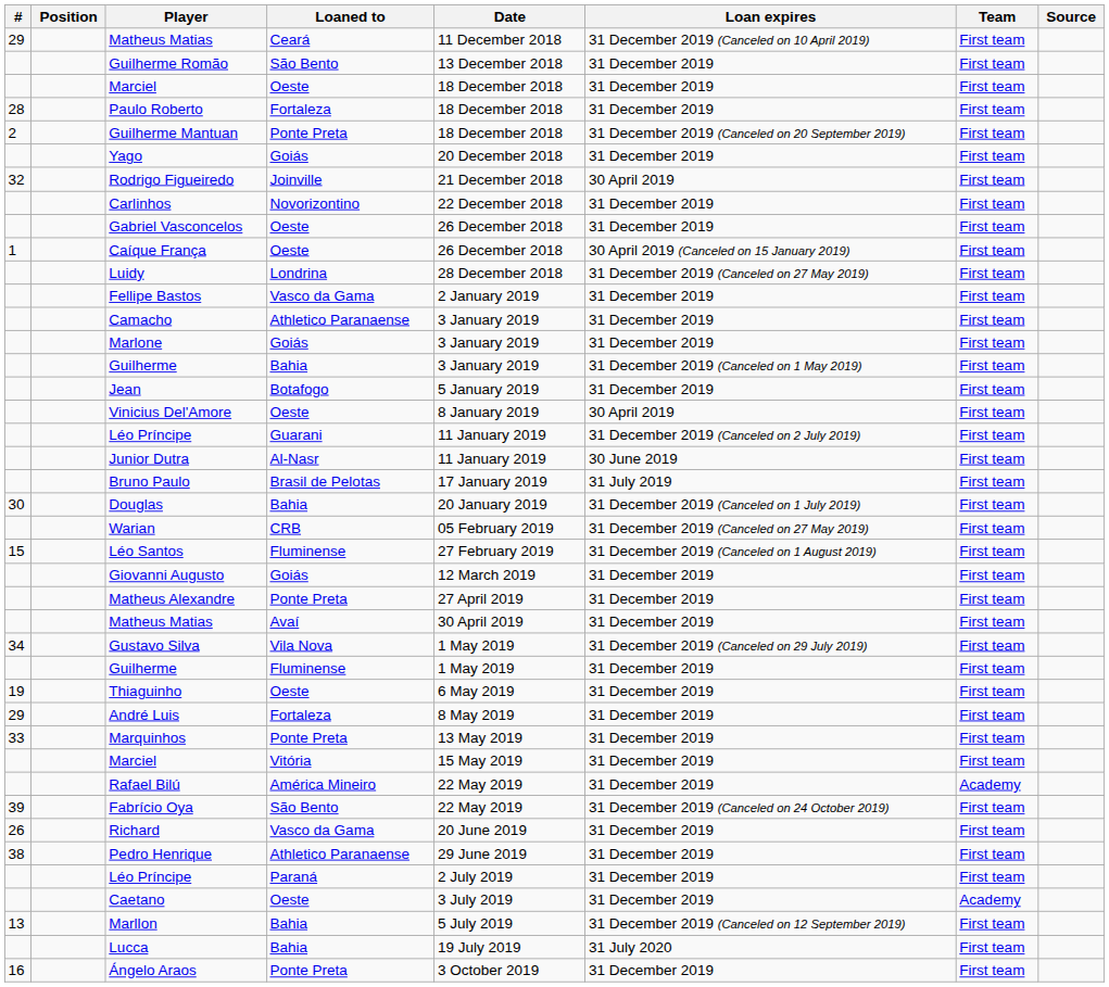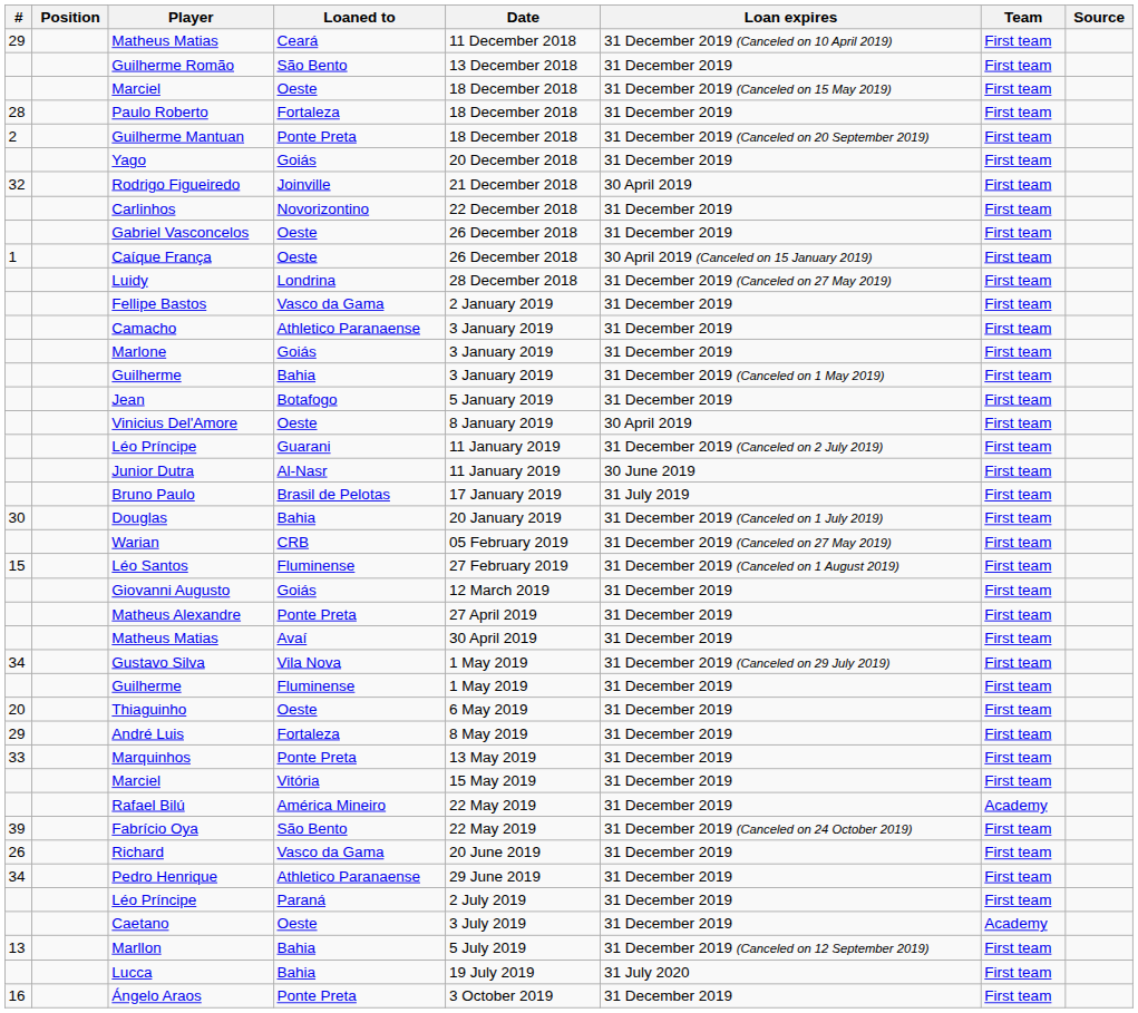 <table class="wikitable sortable" style="width:90%; text-align:center; font-size:95%; text-align:left;">
 <tr>
 <th><strong>#</strong></th>
 <th><strong>Position </strong></th>
 <th><strong>Player </strong></th>
 <th><strong>Loaned to</strong></th>
 <th><strong>Date </strong></th>
 <th><strong>Loan expires </strong></th>
 <th><strong>Team</strong></th>
 <th><strong>Source</strong></th>
 </tr>
 <tr>
 <td>29</td>
 <td></td>
 <td> <a href='#'>Matheus Matias</a></td>
 <td> <a href='#'>Ceará</a></td>
 <td>11 December 2018</td>
 <td>31 December 2019 <small><em>(Canceled on 10 April 2019)</em></small></td>
 <td><a href='#'>First team</a></td>
 <td></td>
 </tr>
 <tr>
 <td></td>
 <td></td>
 <td> <a href='#'>Guilherme Romão</a></td>
 <td> <a href='#'>São Bento</a></td>
 <td>13 December 2018</td>
 <td>31 December 2019</td>
 <td><a href='#'>First team</a></td>
 <td></td>
 </tr>
 <tr>
 <td></td>
 <td></td>
 <td> <a href='#'>Marciel</a></td>
 <td> <a href='#'>Oeste</a></td>
 <td>18 December 2018</td>
-<td>31 December 2019</td>
+<td>31 December 2019 <small><em>(Canceled on 15 May 2019)</em></small></td>
 <td><a href='#'>First team</a></td>
 <td></td>
 </tr>
 <tr>
 <td>28</td>
 <td></td>
 <td> <a href='#'>Paulo Roberto</a></td>
 <td> <a href='#'>Fortaleza</a></td>
 <td>18 December 2018</td>
 <td>31 December 2019</td>
 <td><a href='#'>First team</a></td>
 <td></td>
 </tr>
 <tr>
 <td>2</td>
 <td></td>
 <td> <a href='#'>Guilherme Mantuan</a></td>
 <td> <a href='#'>Ponte Preta</a></td>
 <td>18 December 2018</td>
 <td>31 December 2019 <small><em>(Canceled on 20 September 2019)</em></small></td>
 <td><a href='#'>First team</a></td>
 <td></td>
 </tr>
 <tr>
 <td></td>
 <td></td>
 <td> <a href='#'>Yago</a></td>
 <td> <a href='#'>Goiás</a></td>
 <td>20 December 2018</td>
 <td>31 December 2019</td>
 <td><a href='#'>First team</a></td>
 <td></td>
 </tr>
 <tr>
 <td>32</td>
 <td></td>
 <td> <a href='#'>Rodrigo Figueiredo</a></td>
 <td> <a href='#'>Joinville</a></td>
 <td>21 December 2018</td>
 <td>30 April 2019</td>
 <td><a href='#'>First team</a></td>
 <td></td>
 </tr>
 <tr>
 <td></td>
 <td></td>
 <td> <a href='#'>Carlinhos</a></td>
 <td> <a href='#'>Novorizontino</a></td>
 <td>22 December 2018</td>
 <td>31 December 2019</td>
 <td><a href='#'>First team</a></td>
 <td></td>
 </tr>
 <tr>
 <td></td>
 <td></td>
 <td> <a href='#'>Gabriel Vasconcelos</a></td>
 <td> <a href='#'>Oeste</a></td>
 <td>26 December 2018</td>
 <td>31 December 2019</td>
 <td><a href='#'>First team</a></td>
 <td></td>
 </tr>
 <tr>
 <td>1</td>
 <td></td>
 <td> <a href='#'>Caíque França</a></td>
 <td> <a href='#'>Oeste</a></td>
 <td>26 December 2018</td>
 <td>30 April 2019 <small><em>(Canceled on 15 January 2019)</em></small></td>
 <td><a href='#'>First team</a></td>
 <td></td>
 </tr>
 <tr>
 <td></td>
 <td></td>
 <td> <a href='#'>Luidy</a></td>
 <td> <a href='#'>Londrina</a></td>
 <td>28 December 2018</td>
 <td>31 December 2019 <small><em>(Canceled on 27 May 2019)</em></small></td>
 <td><a href='#'>First team</a></td>
 <td></td>
 </tr>
 <tr>
 <td></td>
 <td></td>
 <td> <a href='#'>Fellipe Bastos</a></td>
 <td> <a href='#'>Vasco da Gama</a></td>
 <td>2 January 2019</td>
 <td>31 December 2019</td>
 <td><a href='#'>First team</a></td>
 <td></td>
 </tr>
 <tr>
 <td></td>
 <td></td>
 <td> <a href='#'>Camacho</a></td>
 <td> <a href='#'>Athletico Paranaense</a></td>
 <td>3 January 2019</td>
 <td>31 December 2019</td>
 <td><a href='#'>First team</a></td>
 <td></td>
 </tr>
 <tr>
 <td></td>
 <td></td>
 <td> <a href='#'>Marlone</a></td>
 <td> <a href='#'>Goiás</a></td>
 <td>3 January 2019</td>
 <td>31 December 2019</td>
 <td><a href='#'>First team</a></td>
 <td></td>
 </tr>
 <tr>
 <td></td>
 <td></td>
 <td> <a href='#'>Guilherme</a></td>
 <td> <a href='#'>Bahia</a></td>
 <td>3 January 2019</td>
 <td>31 December 2019 <small><em>(Canceled on 1 May 2019)</em></small></td>
 <td><a href='#'>First team</a></td>
 <td></td>
 </tr>
 <tr>
 <td></td>
 <td></td>
 <td> <a href='#'>Jean</a></td>
 <td> <a href='#'>Botafogo</a></td>
 <td>5 January 2019</td>
 <td>31 December 2019</td>
 <td><a href='#'>First team</a></td>
 <td></td>
 </tr>
 <tr>
 <td></td>
 <td></td>
 <td> <a href='#'>Vinicius Del'Amore</a></td>
 <td> <a href='#'>Oeste</a></td>
 <td>8 January 2019</td>
 <td>30 April 2019</td>
 <td><a href='#'>First team</a></td>
 <td></td>
 </tr>
 <tr>
 <td></td>
 <td></td>
 <td> <a href='#'>Léo Príncipe</a></td>
 <td> <a href='#'>Guarani</a></td>
 <td>11 January 2019</td>
 <td>31 December 2019 <small><em>(Canceled on 2 July 2019)</em></small></td>
 <td><a href='#'>First team</a></td>
 <td></td>
 </tr>
 <tr>
 <td></td>
 <td></td>
 <td> <a href='#'>Junior Dutra</a></td>
 <td> <a href='#'>Al-Nasr</a></td>
 <td>11 January 2019</td>
 <td>30 June 2019</td>
 <td><a href='#'>First team</a></td>
 <td></td>
 </tr>
 <tr>
 <td></td>
 <td></td>
 <td> <a href='#'>Bruno Paulo</a></td>
 <td> <a href='#'>Brasil de Pelotas</a></td>
 <td>17 January 2019</td>
 <td>31 July 2019</td>
 <td><a href='#'>First team</a></td>
 <td></td>
 </tr>
 <tr>
 <td>30</td>
 <td></td>
 <td> <a href='#'>Douglas</a></td>
 <td> <a href='#'>Bahia</a></td>
 <td>20 January 2019</td>
 <td>31 December 2019 <small><em>(Canceled on 1 July 2019)</em></small></td>
 <td><a href='#'>First team</a></td>
 <td></td>
 </tr>
 <tr>
 <td></td>
 <td></td>
 <td> <a href='#'>Warian</a></td>
 <td> <a href='#'>CRB</a></td>
 <td>05 February 2019</td>
 <td>31 December 2019 <small><em>(Canceled on 27 May 2019)</em></small></td>
 <td><a href='#'>First team</a></td>
 <td></td>
 </tr>
 <tr>
 <td>15</td>
 <td></td>
 <td> <a href='#'>Léo Santos</a></td>
 <td> <a href='#'>Fluminense</a></td>
 <td>27 February 2019</td>
 <td>31 December 2019 <small><em>(Canceled on 1 August 2019)</em></small></td>
 <td><a href='#'>First team</a></td>
 <td></td>
 </tr>
 <tr>
 <td></td>
 <td></td>
 <td> <a href='#'>Giovanni Augusto</a></td>
 <td> <a href='#'>Goiás</a></td>
 <td>12 March 2019</td>
 <td>31 December 2019</td>
 <td><a href='#'>First team</a></td>
 <td></td>
 </tr>
 <tr>
 <td></td>
 <td></td>
 <td> <a href='#'>Matheus Alexandre</a></td>
 <td> <a href='#'>Ponte Preta</a></td>
 <td>27 April 2019</td>
 <td>31 December 2019</td>
 <td><a href='#'>First team</a></td>
 <td></td>
 </tr>
 <tr>
 <td></td>
 <td></td>
 <td> <a href='#'>Matheus Matias</a></td>
 <td> <a href='#'>Avaí</a></td>
 <td>30 April 2019</td>
 <td>31 December 2019</td>
 <td><a href='#'>First team</a></td>
 <td></td>
 </tr>
 <tr>
 <td>34</td>
 <td></td>
 <td> <a href='#'>Gustavo Silva</a></td>
 <td> <a href='#'>Vila Nova</a></td>
 <td>1 May 2019</td>
 <td>31 December 2019 <small><em>(Canceled on 29 July 2019)</em></small></td>
 <td><a href='#'>First team</a></td>
 <td></td>
 </tr>
 <tr>
 <td></td>
 <td></td>
 <td> <a href='#'>Guilherme</a></td>
 <td> <a href='#'>Fluminense</a></td>
 <td>1 May 2019</td>
 <td>31 December 2019</td>
 <td><a href='#'>First team</a></td>
 <td></td>
 </tr>
 <tr>
-<td>19</td>
+<td>20</td>
 <td></td>
 <td> <a href='#'>Thiaguinho</a></td>
 <td> <a href='#'>Oeste</a></td>
 <td>6 May 2019</td>
 <td>31 December 2019</td>
 <td><a href='#'>First team</a></td>
 <td></td>
 </tr>
 <tr>
 <td>29</td>
 <td></td>
 <td> <a href='#'>André Luis</a></td>
 <td> <a href='#'>Fortaleza</a></td>
 <td>8 May 2019</td>
 <td>31 December 2019</td>
 <td><a href='#'>First team</a></td>
 <td></td>
 </tr>
 <tr>
 <td>33</td>
 <td></td>
 <td> <a href='#'>Marquinhos</a></td>
 <td> <a href='#'>Ponte Preta</a></td>
 <td>13 May 2019</td>
 <td>31 December 2019</td>
 <td><a href='#'>First team</a></td>
 <td></td>
 </tr>
 <tr>
 <td></td>
 <td></td>
 <td> <a href='#'>Marciel</a></td>
 <td> <a href='#'>Vitória</a></td>
 <td>15 May 2019</td>
 <td>31 December 2019</td>
 <td><a href='#'>First team</a></td>
 <td></td>
 </tr>
 <tr>
 <td></td>
 <td></td>
 <td> <a href='#'>Rafael Bilú</a></td>
 <td> <a href='#'>América Mineiro</a></td>
 <td>22 May 2019</td>
 <td>31 December 2019</td>
 <td><a href='#'>Academy</a></td>
 <td></td>
 </tr>
 <tr>
 <td>39</td>
 <td></td>
 <td> <a href='#'>Fabrício Oya</a></td>
 <td> <a href='#'>São Bento</a></td>
 <td>22 May 2019</td>
 <td>31 December 2019 <small><em>(Canceled on 24 October 2019)</em></small></td>
 <td><a href='#'>First team</a></td>
 <td></td>
 </tr>
 <tr>
 <td>26</td>
 <td></td>
 <td> <a href='#'>Richard</a></td>
 <td> <a href='#'>Vasco da Gama</a></td>
 <td>20 June 2019</td>
 <td>31 December 2019</td>
 <td><a href='#'>First team</a></td>
 <td></td>
 </tr>
 <tr>
-<td>38</td>
+<td>34</td>
 <td></td>
 <td> <a href='#'>Pedro Henrique</a></td>
 <td> <a href='#'>Athletico Paranaense</a></td>
 <td>29 June 2019</td>
 <td>31 December 2019</td>
 <td><a href='#'>First team</a></td>
 <td></td>
 </tr>
 <tr>
 <td></td>
 <td></td>
 <td> <a href='#'>Léo Príncipe</a></td>
 <td> <a href='#'>Paraná</a></td>
 <td>2 July 2019</td>
 <td>31 December 2019</td>
 <td><a href='#'>First team</a></td>
 <td></td>
 </tr>
 <tr>
 <td></td>
 <td></td>
 <td> <a href='#'>Caetano</a></td>
 <td> <a href='#'>Oeste</a></td>
 <td>3 July 2019</td>
 <td>31 December 2019</td>
 <td><a href='#'>Academy</a></td>
 <td></td>
 </tr>
 <tr>
 <td>13</td>
 <td></td>
 <td> <a href='#'>Marllon</a></td>
 <td> <a href='#'>Bahia</a></td>
 <td>5 July 2019</td>
 <td>31 December 2019 <small><em>(Canceled on 12 September 2019)</em></small></td>
 <td><a href='#'>First team</a></td>
 <td></td>
 </tr>
 <tr>
 <td></td>
 <td></td>
 <td> <a href='#'>Lucca</a></td>
 <td> <a href='#'>Bahia</a></td>
 <td>19 July 2019</td>
 <td>31 July 2020</td>
 <td><a href='#'>First team</a></td>
 <td></td>
 </tr>
 <tr>
 <td>16</td>
 <td></td>
 <td> <a href='#'>Ángelo Araos</a></td>
 <td> <a href='#'>Ponte Preta</a></td>
 <td>3 October 2019</td>
 <td>31 December 2019</td>
 <td><a href='#'>First team</a></td>
 <td></td>
 </tr>
 </table>
